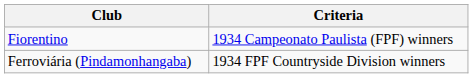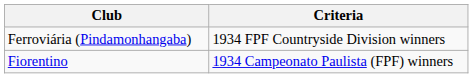 <table class=wikitable>
 <tr>
 <th width=220>Club</th>
 <th width=280>Criteria</th>
 </tr>
 <tr>
+<td>Ferroviária (<a href='#'>Pindamonhangaba</a>)</td>
+<td>1934 FPF Countryside Division winners</td>
+</tr>
+<tr>
 <td><a href='#'>Fiorentino</a></td>
 <td><a href='#'>1934 Campeonato Paulista</a> (FPF) winners</td>
 </tr>
-<tr>
-<td>Ferroviária (<a href='#'>Pindamonhangaba</a>)</td>
-<td>1934 FPF Countryside Division winners</td>
-</tr>
 </table>
